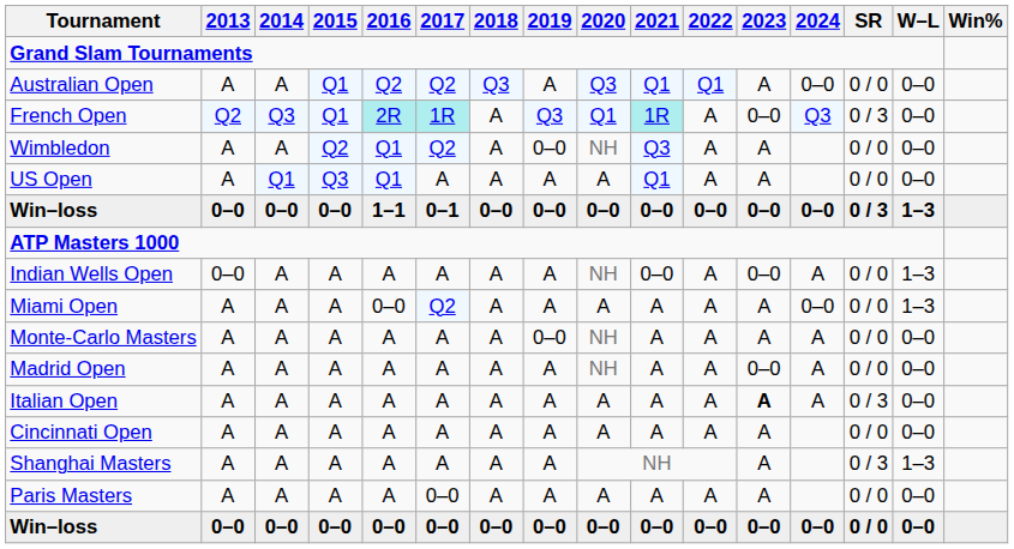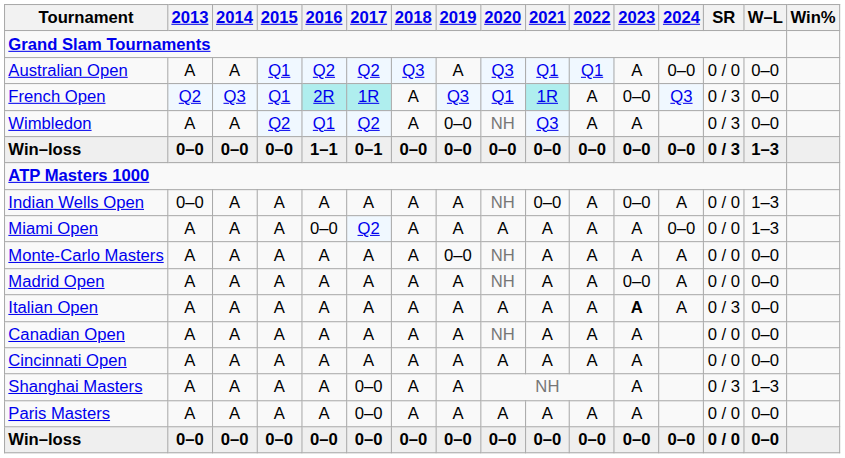 <table class="wikitable" style=text-align:center>
 <tr>
 <th>Tournament</th>
 <th><a href='#'>2013</a></th>
 <th><a href='#'>2014</a></th>
 <th><a href='#'>2015</a></th>
 <th><a href='#'>2016</a></th>
 <th><a href='#'>2017</a></th>
 <th><a href='#'>2018</a></th>
 <th><a href='#'>2019</a></th>
 <th><a href='#'>2020</a></th>
 <th><a href='#'>2021</a></th>
 <th><a href='#'>2022</a></th>
 <th><a href='#'>2023</a></th>
 <th><a href='#'>2024</a></th>
 <th>SR</th>
 <th>W–L</th>
 <th>Win%</th>
 </tr>
 <tr>
 <td colspan="15" align="left"><a href='#'><strong>Grand Slam Tournaments</strong></a></td>
 </tr>
 <tr>
 <td align=left><a href='#'>Australian Open</a></td>
 <td>A</td>
 <td>A</td>
 <td bgcolor=f0f8ff><a href='#'>Q1</a></td>
 <td bgcolor=f0f8ff><a href='#'>Q2</a></td>
 <td bgcolor=f0f8ff><a href='#'>Q2</a></td>
 <td bgcolor=f0f8ff><a href='#'>Q3</a></td>
 <td>A</td>
 <td bgcolor=f0f8ff><a href='#'>Q3</a></td>
 <td bgcolor=f0f8ff><a href='#'>Q1</a></td>
 <td bgcolor=f0f8ff><a href='#'>Q1</a></td>
 <td>A</td>
 <td>0–0</td>
 <td>0 / 0</td>
 <td>0–0</td>
 <td></td>
 </tr>
 <tr>
 <td align=left><a href='#'>French Open</a></td>
 <td bgcolor=f0f8ff><a href='#'>Q2</a></td>
 <td bgcolor=f0f8ff><a href='#'>Q3</a></td>
 <td bgcolor=f0f8ff><a href='#'>Q1</a></td>
 <td bgcolor=afeeee><a href='#'>2R</a></td>
 <td bgcolor=afeeee><a href='#'>1R</a></td>
 <td>A</td>
 <td bgcolor=f0f8ff><a href='#'>Q3</a></td>
 <td bgcolor=f0f8ff><a href='#'>Q1</a></td>
 <td bgcolor=afeeee><a href='#'>1R</a></td>
 <td>A</td>
 <td>0–0</td>
 <td bgcolor=f0f8ff><a href='#'>Q3</a></td>
 <td>0 / 3</td>
 <td>0–0</td>
 <td></td>
 </tr>
 <tr>
 <td align=left><a href='#'>Wimbledon</a></td>
 <td>A</td>
 <td>A</td>
 <td bgcolor=f0f8ff><a href='#'>Q2</a></td>
 <td bgcolor=f0f8ff><a href='#'>Q1</a></td>
 <td bgcolor=f0f8ff><a href='#'>Q2</a></td>
 <td>A</td>
 <td>0–0</td>
 <td style=color:#767676>NH</td>
 <td bgcolor=f0f8ff><a href='#'>Q3</a></td>
 <td>A</td>
 <td>A</td>
 <td></td>
-<td>0 / 0</td>
-<td>0–0</td>
-<td></td>
-</tr>
-<tr>
-<td align=left><a href='#'>US Open</a></td>
-<td>A</td>
-<td bgcolor=f0f8ff><a href='#'>Q1</a></td>
-<td bgcolor=f0f8ff><a href='#'>Q3</a></td>
-<td bgcolor=f0f8ff><a href='#'>Q1</a></td>
-<td>A</td>
-<td>A</td>
-<td>A</td>
-<td>A</td>
-<td bgcolor=f0f8ff><a href='#'>Q1</a></td>
-<td>A</td>
-<td>A</td>
-<td></td>
-<td>0 / 0</td>
+<td>0 / 3</td>
 <td>0–0</td>
 <td></td>
 </tr>
 <tr style=background:#efefef;font-weight:bold>
 <td align=left>Win–loss</td>
 <td>0–0</td>
 <td>0–0</td>
 <td>0–0</td>
 <td>1–1</td>
 <td>0–1</td>
 <td>0–0</td>
 <td>0–0</td>
 <td>0–0</td>
 <td>0–0</td>
 <td>0–0</td>
 <td>0–0</td>
 <td>0–0</td>
 <td>0 / 3</td>
 <td>1–3</td>
 <td></td>
 </tr>
 <tr>
 <td colspan="15" align="left"><strong><a href='#'>ATP Masters 1000</a></strong></td>
 </tr>
 <tr>
 <td align=left><a href='#'>Indian Wells Open</a></td>
 <td>0–0</td>
 <td>A</td>
 <td>A</td>
 <td>A</td>
 <td>A</td>
 <td>A</td>
 <td>A</td>
 <td style=color:#767676>NH</td>
 <td>0–0</td>
 <td>A</td>
 <td>0–0</td>
 <td>A</td>
 <td>0 / 0</td>
 <td>1–3</td>
 <td></td>
 </tr>
 <tr>
 <td align=left><a href='#'>Miami Open</a></td>
 <td>A</td>
 <td>A</td>
 <td>A</td>
 <td>0–0</td>
 <td bgcolor=f0f8ff><a href='#'>Q2</a></td>
 <td>A</td>
 <td>A</td>
 <td>A</td>
 <td>A</td>
 <td>A</td>
 <td>A</td>
 <td>0–0</td>
 <td>0 / 0</td>
 <td>1–3</td>
 <td></td>
 </tr>
 <tr>
 <td align=left><a href='#'>Monte-Carlo Masters</a></td>
 <td>A</td>
 <td>A</td>
 <td>A</td>
 <td>A</td>
 <td>A</td>
 <td>A</td>
 <td>0–0</td>
 <td style=color:#767676>NH</td>
 <td>A</td>
 <td>A</td>
 <td>A</td>
 <td>A</td>
 <td>0 / 0</td>
 <td>0–0</td>
 <td></td>
 </tr>
 <tr>
 <td align=left><a href='#'>Madrid Open</a></td>
 <td>A</td>
 <td>A</td>
 <td>A</td>
 <td>A</td>
 <td>A</td>
 <td>A</td>
 <td>A</td>
 <td style=color:#767676>NH</td>
 <td>A</td>
 <td>A</td>
 <td>0–0</td>
 <td>A</td>
 <td>0 / 0</td>
 <td>0–0</td>
 <td></td>
 </tr>
 <tr>
 <td align=left><a href='#'>Italian Open</a></td>
 <td>A</td>
 <td>A</td>
 <td>A</td>
 <td>A</td>
 <td>A</td>
 <td>A</td>
 <td>A</td>
 <td>A</td>
 <td>A</td>
 <td>A</td>
 <td><strong>A</strong></td>
 <td>A</td>
 <td>0 / 3</td>
 <td>0–0</td>
 <td></td>
 </tr>
 <tr>
+<td align=left><a href='#'>Canadian Open</a></td>
+<td>A</td>
+<td>A</td>
+<td>A</td>
+<td>A</td>
+<td>A</td>
+<td>A</td>
+<td>A</td>
+<td style=color:#767676>NH</td>
+<td>A</td>
+<td>A</td>
+<td>A</td>
+<td></td>
+<td>0 / 0</td>
+<td>0–0</td>
+<td></td>
+</tr>
+<tr>
 <td align=left><a href='#'>Cincinnati Open</a></td>
 <td>A</td>
 <td>A</td>
 <td>A</td>
 <td>A</td>
 <td>A</td>
 <td>A</td>
 <td>A</td>
 <td>A</td>
 <td>A</td>
 <td>A</td>
 <td>A</td>
 <td></td>
 <td>0 / 0</td>
 <td>0–0</td>
 <td></td>
 </tr>
 <tr>
 <td align=left><a href='#'>Shanghai Masters</a></td>
 <td>A</td>
 <td>A</td>
 <td>A</td>
 <td>A</td>
-<td>A</td>
+<td>0–0</td>
 <td>A</td>
 <td>A</td>
 <td colspan="3" style=color:#767676>NH</td>
 <td>A</td>
 <td></td>
 <td>0 / 3</td>
 <td>1–3</td>
 <td></td>
 </tr>
 <tr>
 <td align=left><a href='#'>Paris Masters</a></td>
 <td>A</td>
 <td>A</td>
 <td>A</td>
 <td>A</td>
 <td>0–0</td>
 <td>A</td>
 <td>A</td>
 <td>A</td>
 <td>A</td>
 <td>A</td>
 <td>A</td>
 <td></td>
 <td>0 / 0</td>
 <td>0–0</td>
 <td></td>
 </tr>
 <tr style=background:#efefef;font-weight:bold>
 <td align=left>Win–loss</td>
 <td>0–0</td>
 <td>0–0</td>
 <td>0–0</td>
 <td>0–0</td>
 <td>0–0</td>
 <td>0–0</td>
 <td>0–0</td>
 <td>0–0</td>
 <td>0–0</td>
 <td>0–0</td>
 <td>0–0</td>
 <td>0–0</td>
 <td>0 / 0</td>
 <td>0–0</td>
 <td></td>
 </tr>
 </table>
